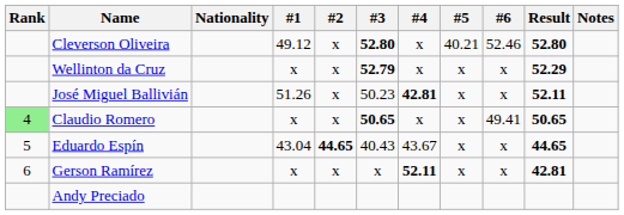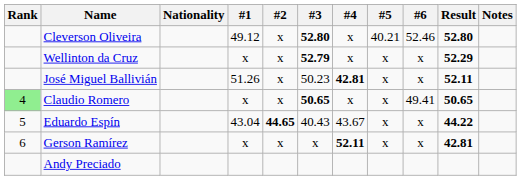 <table class="wikitable sortable" style="text-align:center;font-size:95%">
 <tr>
 <th>Rank</th>
 <th>Name</th>
 <th>Nationality</th>
 <th>#1</th>
 <th>#2</th>
 <th>#3</th>
 <th>#4</th>
 <th>#5</th>
 <th>#6</th>
 <th>Result</th>
 <th>Notes</th>
 </tr>
 <tr>
 <td></td>
 <td align=left><a href='#'>Cleverson Oliveira</a></td>
 <td align=left></td>
 <td>49.12</td>
 <td>x</td>
 <td><strong>52.80</strong></td>
 <td>x</td>
 <td>40.21</td>
 <td>52.46</td>
 <td><strong>52.80</strong></td>
 <td></td>
 </tr>
 <tr>
 <td></td>
 <td align=left><a href='#'>Wellinton da Cruz</a></td>
 <td align=left></td>
 <td>x</td>
 <td>x</td>
 <td><strong>52.79</strong></td>
 <td>x</td>
 <td>x</td>
 <td>x</td>
 <td><strong>52.29</strong></td>
 <td></td>
 </tr>
 <tr>
 <td></td>
 <td align=left><a href='#'>José Miguel Ballivián</a></td>
 <td align=left></td>
 <td>51.26</td>
 <td>x</td>
 <td>50.23</td>
 <td><strong>42.81</strong></td>
 <td>x</td>
 <td>x</td>
 <td><strong>52.11</strong></td>
 <td></td>
 </tr>
 <tr>
 <td style="background: lightgreen;">4</td>
 <td align=left><a href='#'>Claudio Romero</a></td>
 <td align=left></td>
 <td>x</td>
 <td>x</td>
 <td><strong>50.65</strong></td>
 <td>x</td>
 <td>x</td>
 <td>49.41</td>
 <td><strong>50.65</strong></td>
 <td></td>
 </tr>
 <tr>
 <td>5</td>
 <td align=left><a href='#'>Eduardo Espín</a></td>
 <td align=left></td>
 <td>43.04</td>
 <td><strong>44.65</strong></td>
 <td>40.43</td>
 <td>43.67</td>
 <td>x</td>
 <td>x</td>
-<td><strong>44.65</strong></td>
+<td><strong>44.22</strong></td>
 <td></td>
 </tr>
 <tr>
 <td>6</td>
 <td align=left><a href='#'>Gerson Ramírez</a></td>
 <td align=left></td>
 <td>x</td>
 <td>x</td>
 <td>x</td>
 <td><strong>52.11</strong></td>
 <td>x</td>
 <td>x</td>
 <td><strong>42.81</strong></td>
 <td></td>
 </tr>
 <tr>
 <td></td>
 <td align=left><a href='#'>Andy Preciado</a></td>
 <td align=left></td>
 <td></td>
 <td></td>
 <td></td>
 <td></td>
 <td></td>
 <td></td>
 <td><strong></strong></td>
 <td></td>
 </tr>
 </table>
